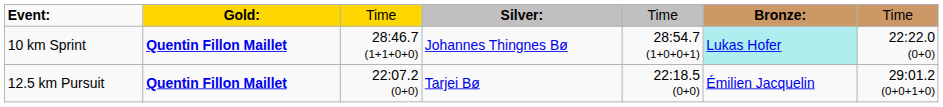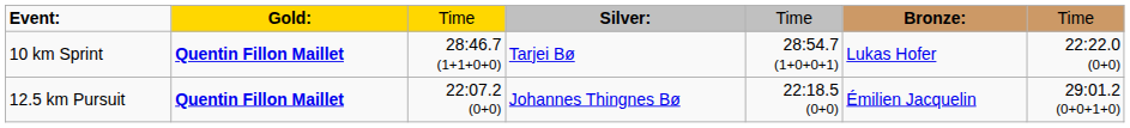 <table class="wikitable" width=85%>
 <tr>
 <td><strong>Event:</strong></td>
 <td style="text-align:center;background-color:gold;"><strong>Gold:</strong></td>
 <td style="text-align:center;background-color:gold;">Time</td>
 <td style="text-align:center;background-color:silver;"><strong>Silver:</strong></td>
 <td style="text-align:center;background-color:silver;">Time</td>
 <td style="text-align:center;background-color:#CC9966;"><strong>Bronze:</strong></td>
 <td style="text-align:center;background-color:#CC9966;">Time</td>
 </tr>
 <tr>
 <td>10 km Sprint<br></td>
 <td><strong><a href='#'>Quentin Fillon Maillet</a></strong><br><small></small></td>
 <td align="right">28:46.7<br><small>(1+1+0+0)</small></td>
-<td><a href='#'>Johannes Thingnes Bø</a><br><small></small></td>
+<td><a href='#'>Tarjei Bø</a><br><small></small></td>
 <td align="right">28:54.7<br><small>(1+0+0+1)</small></td>
-<td style="background: paleturquoise;"><a href='#'>Lukas Hofer</a><br><small></small></td>
+<td><a href='#'>Lukas Hofer</a><br><small></small></td>
 <td align="right">22:22.0<br><small>(0+0)</small></td>
 </tr>
 <tr>
 <td>12.5 km Pursuit<br></td>
 <td><strong><a href='#'>Quentin Fillon Maillet</a></strong><br><small></small></td>
 <td align="right">22:07.2<br><small>(0+0)</small></td>
-<td><a href='#'>Tarjei Bø</a><br><small></small></td>
+<td><a href='#'>Johannes Thingnes Bø</a><br><small></small></td>
 <td align="right">22:18.5<br><small>(0+0)</small></td>
 <td><a href='#'>Émilien Jacquelin</a><br><small></small></td>
 <td align="right">29:01.2<br><small>(0+0+1+0)</small></td>
 </tr>
 </table>
